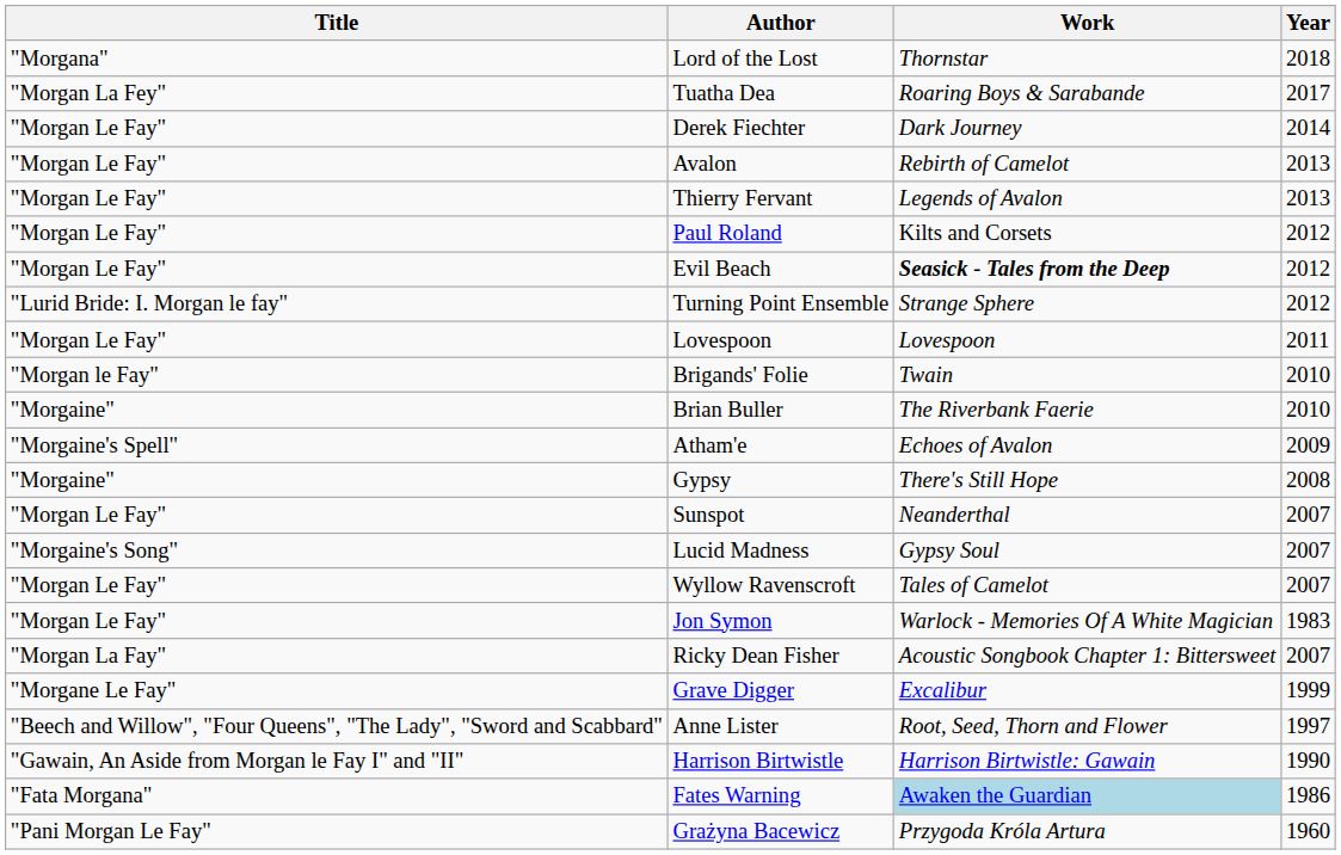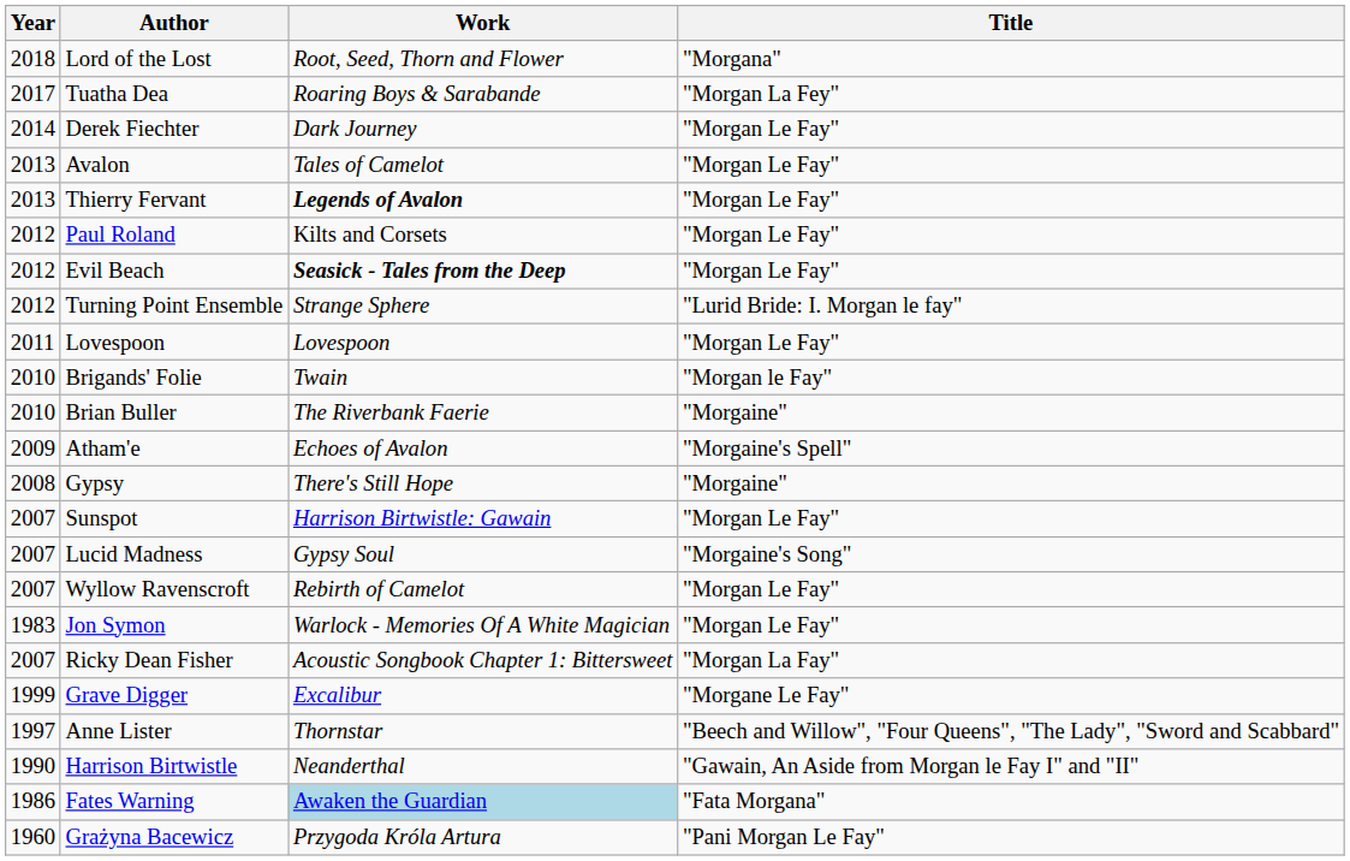 <table class="wikitable sortable">
 <tr>
-<th>Title</th>
+<th>Year</th>
 <th>Author</th>
 <th>Work</th>
-<th>Year</th>
+<th>Title</th>
 </tr>
 <tr>
+<td>2018</td>
+<td>Lord of the Lost</td>
+<td><em>Root, Seed, Thorn and Flower</em></td>
 <td>"Morgana"</td>
-<td>Lord of the Lost</td>
-<td><em>Thornstar</em></td>
-<td>2018</td>
 </tr>
 <tr>
-<td>"Morgan La Fey"</td>
+<td>2017</td>
 <td>Tuatha Dea</td>
 <td><em>Roaring Boys & Sarabande</em></td>
-<td>2017</td>
+<td>"Morgan La Fey"</td>
 </tr>
 <tr>
-<td>"Morgan Le Fay"</td>
+<td>2014</td>
 <td>Derek Fiechter</td>
 <td><em>Dark Journey</em></td>
-<td>2014</td>
+<td>"Morgan Le Fay"</td>
 </tr>
 <tr>
+<td>2013</td>
+<td>Avalon</td>
+<td><em>Tales of Camelot</em></td>
 <td>"Morgan Le Fay"</td>
-<td>Avalon</td>
-<td><em>Rebirth of Camelot</em></td>
-<td>2013</td>
 </tr>
 <tr>
+<td>2013</td>
+<td>Thierry Fervant</td>
+<td><strong><em>Legends of Avalon</em></strong></td>
 <td>"Morgan Le Fay"</td>
-<td>Thierry Fervant</td>
-<td><em>Legends of Avalon</em></td>
-<td>2013</td>
 </tr>
 <tr>
-<td>"Morgan Le Fay"</td>
+<td>2012</td>
 <td><a href='#'>Paul Roland</a></td>
 <td>Kilts and Corsets</td>
-<td>2012</td>
+<td>"Morgan Le Fay"</td>
 </tr>
 <tr>
-<td>"Morgan Le Fay"</td>
+<td>2012</td>
 <td>Evil Beach</td>
 <td><strong><em>Seasick - Tales from the Deep</em></strong></td>
-<td>2012</td>
+<td>"Morgan Le Fay"</td>
 </tr>
 <tr>
-<td>"Lurid Bride: I. Morgan le fay"</td>
+<td>2012</td>
 <td>Turning Point Ensemble</td>
 <td><em>Strange Sphere</em></td>
-<td>2012</td>
+<td>"Lurid Bride: I. Morgan le fay"</td>
 </tr>
 <tr>
-<td>"Morgan Le Fay"</td>
+<td>2011</td>
 <td>Lovespoon</td>
 <td><em>Lovespoon</em></td>
-<td>2011</td>
+<td>"Morgan Le Fay"</td>
 </tr>
 <tr>
-<td>"Morgan le Fay"</td>
+<td>2010</td>
 <td>Brigands' Folie</td>
 <td><em>Twain</em></td>
-<td>2010</td>
+<td>"Morgan le Fay"</td>
 </tr>
 <tr>
-<td>"Morgaine"</td>
+<td>2010</td>
 <td>Brian Buller</td>
 <td><em>The Riverbank Faerie</em></td>
-<td>2010</td>
+<td>"Morgaine"</td>
 </tr>
 <tr>
-<td>"Morgaine's Spell"</td>
+<td>2009</td>
 <td>Atham'e</td>
 <td><em>Echoes of Avalon</em></td>
-<td>2009</td>
+<td>"Morgaine's Spell"</td>
 </tr>
 <tr>
-<td>"Morgaine"</td>
+<td>2008</td>
 <td>Gypsy</td>
 <td><em>There's Still Hope</em></td>
-<td>2008</td>
+<td>"Morgaine"</td>
 </tr>
 <tr There's>
+<td>2007</td>
+<td>Sunspot</td>
+<td><em><a href='#'>Harrison Birtwistle: Gawain</a></em></td>
 <td>"Morgan Le Fay"</td>
-<td>Sunspot</td>
-<td><em>Neanderthal</em></td>
-<td>2007</td>
 </tr>
 <tr>
-<td>"Morgaine's Song"</td>
+<td>2007</td>
 <td>Lucid Madness</td>
 <td><em>Gypsy Soul</em></td>
-<td>2007</td>
+<td>"Morgaine's Song"</td>
 </tr>
 <tr>
+<td>2007</td>
+<td>Wyllow Ravenscroft</td>
+<td><em>Rebirth of Camelot</em></td>
 <td>"Morgan Le Fay"</td>
-<td>Wyllow Ravenscroft</td>
-<td><em>Tales of Camelot</em></td>
-<td>2007</td>
 </tr>
 <tr>
-<td>"Morgan Le Fay"</td>
+<td>1983</td>
 <td><a href='#'>Jon Symon</a></td>
 <td><em>Warlock - Memories Of A White Magician</em></td>
-<td>1983</td>
+<td>"Morgan Le Fay"</td>
 </tr>
 <tr>
-<td>"Morgan La Fay"</td>
+<td>2007</td>
 <td>Ricky Dean Fisher</td>
 <td><em>Acoustic Songbook Chapter 1: Bittersweet</em></td>
-<td>2007</td>
+<td>"Morgan La Fay"</td>
 </tr>
 <tr>
-<td>"Morgane Le Fay"</td>
+<td>1999</td>
 <td><a href='#'>Grave Digger</a></td>
 <td><em><a href='#'>Excalibur</a></em></td>
-<td>1999</td>
+<td>"Morgane Le Fay"</td>
 </tr>
 <tr>
+<td>1997</td>
+<td>Anne Lister</td>
+<td><em>Thornstar</em></td>
 <td>"Beech and Willow", "Four Queens", "The Lady", "Sword and Scabbard"</td>
-<td>Anne Lister</td>
-<td><em>Root, Seed, Thorn and Flower</em></td>
-<td>1997</td>
 </tr>
 <tr>
+<td>1990</td>
+<td><a href='#'>Harrison Birtwistle</a></td>
+<td><em>Neanderthal</em></td>
 <td>"Gawain, An Aside from Morgan le Fay I" and "II"</td>
-<td><a href='#'>Harrison Birtwistle</a></td>
-<td><em><a href='#'>Harrison Birtwistle: Gawain</a></em></td>
-<td>1990</td>
 </tr>
 <tr>
-<td>"Fata Morgana"</td>
+<td>1986</td>
 <td><a href='#'>Fates Warning</a></td>
 <td style="background: lightblue;"><a href='#'>Awaken the Guardian</a></td>
-<td>1986</td>
+<td>"Fata Morgana"</td>
 </tr>
 <tr>
-<td>"Pani Morgan Le Fay"</td>
+<td>1960</td>
 <td><a href='#'>Grażyna Bacewicz</a></td>
 <td><em>Przygoda Króla Artura</em></td>
-<td>1960</td>
+<td>"Pani Morgan Le Fay"</td>
 </tr>
 </table>
